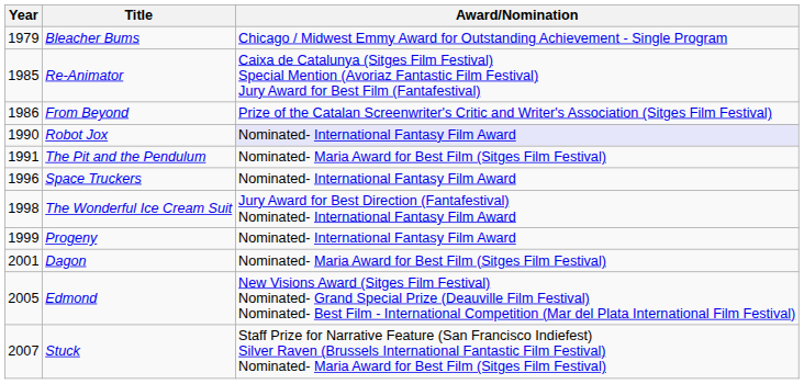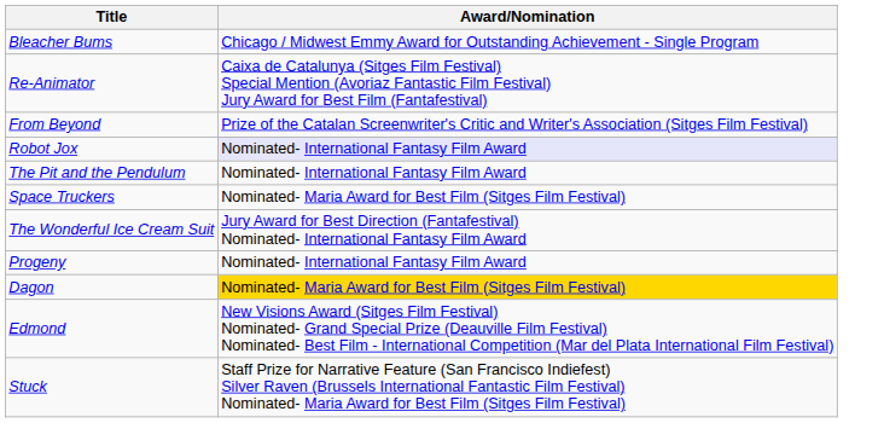 <table class="wikitable">
 <tr>
-<th>Year</th>
 <th>Title</th>
 <th>Award/Nomination</th>
 </tr>
 <tr>
-<td>1979</td>
 <td><em><a href='#'>Bleacher Bums</a></em></td>
 <td><a href='#'>Chicago / Midwest Emmy Award for Outstanding Achievement - Single Program</a></td>
 </tr>
 <tr>
-<td>1985</td>
 <td><em><a href='#'>Re-Animator</a></em></td>
 <td><a href='#'>Caixa de Catalunya (Sitges Film Festival)</a><br><a href='#'>Special Mention (Avoriaz Fantastic Film Festival)</a><br><a href='#'>Jury Award for Best Film (Fantafestival)</a></td>
 </tr>
 <tr>
-<td>1986</td>
 <td><em><a href='#'>From Beyond</a></em></td>
 <td><a href='#'>Prize of the Catalan Screenwriter's Critic and Writer's Association (Sitges Film Festival)</a></td>
 </tr>
 <tr>
-<td>1990</td>
 <td><em><a href='#'>Robot Jox</a></em></td>
 <td style="background: lavender;">Nominated- <a href='#'>International Fantasy Film Award</a></td>
 </tr>
 <tr>
-<td>1991</td>
 <td><em><a href='#'>The Pit and the Pendulum</a></em></td>
+<td>Nominated- <a href='#'>International Fantasy Film Award</a></td>
+</tr>
+<tr>
+<td><em><a href='#'>Space Truckers</a></em></td>
 <td>Nominated- <a href='#'>Maria Award for Best Film (Sitges Film Festival)</a></td>
 </tr>
 <tr>
-<td>1996</td>
-<td><em><a href='#'>Space Truckers</a></em></td>
-<td>Nominated- <a href='#'>International Fantasy Film Award</a></td>
-</tr>
-<tr>
-<td>1998</td>
 <td><em><a href='#'>The Wonderful Ice Cream Suit</a></em></td>
 <td><a href='#'>Jury Award for Best Direction (Fantafestival)</a><br>Nominated- <a href='#'>International Fantasy Film Award</a></td>
 </tr>
 <tr>
-<td>1999</td>
 <td><em><a href='#'>Progeny</a></em></td>
 <td>Nominated- <a href='#'>International Fantasy Film Award</a></td>
 </tr>
 <tr>
-<td>2001</td>
 <td><em><a href='#'>Dagon</a></em></td>
-<td>Nominated- <a href='#'>Maria Award for Best Film (Sitges Film Festival)</a></td>
+<td style="background: gold;">Nominated- <a href='#'>Maria Award for Best Film (Sitges Film Festival)</a></td>
 </tr>
 <tr>
-<td>2005</td>
 <td><em><a href='#'>Edmond</a></em></td>
 <td><a href='#'>New Visions Award (Sitges Film Festival)</a><br>Nominated- <a href='#'>Grand Special Prize (Deauville Film Festival)</a><br>Nominated- <a href='#'>Best Film - International Competition (Mar del Plata International Film Festival)</a></td>
 </tr>
 <tr>
-<td>2007</td>
 <td><em><a href='#'>Stuck</a></em></td>
 <td>Staff Prize for Narrative Feature (San Francisco Indiefest)<br><a href='#'>Silver Raven (Brussels International Fantastic Film Festival)</a><br>Nominated- <a href='#'>Maria Award for Best Film (Sitges Film Festival)</a></td>
 </tr>
 </table>
